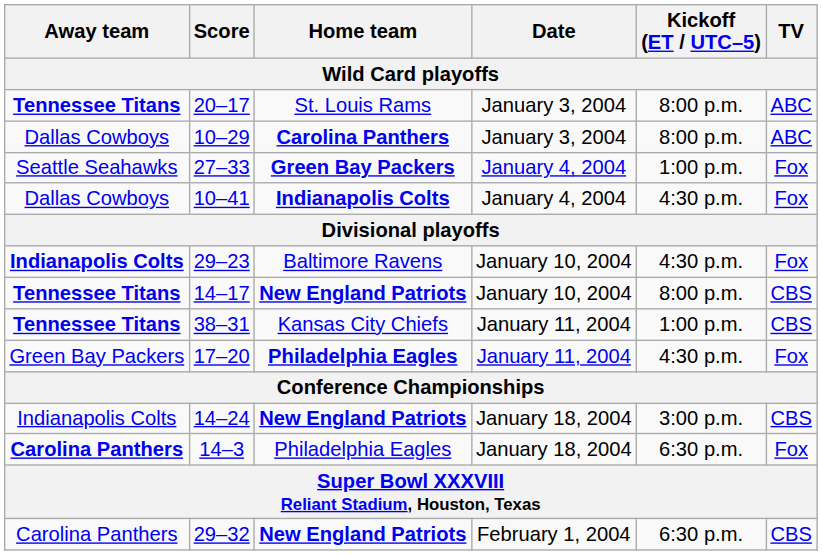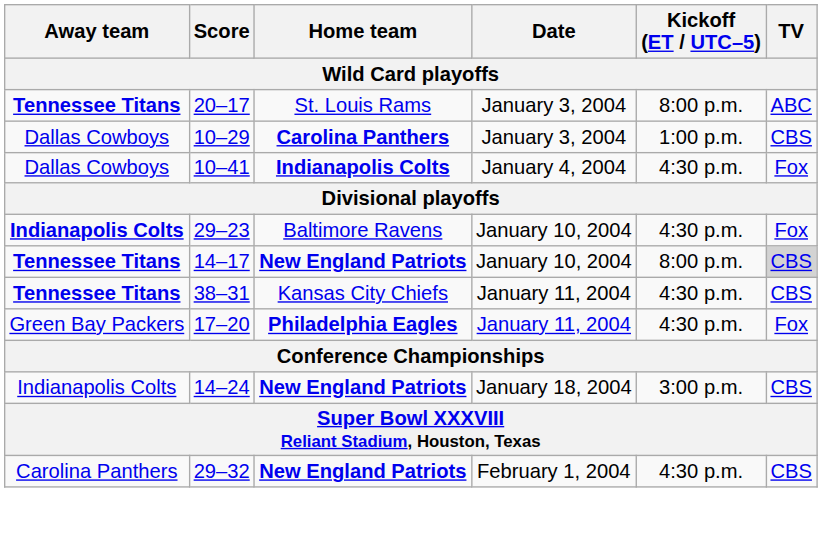 <table class="wikitable" style="font-size:92%; text-align:center;">
 <tr>
 <th>Away team</th>
 <th>Score</th>
 <th>Home team</th>
 <th>Date</th>
 <th>Kickoff<br>(<a href='#'>ET</a> / <a href='#'>UTC–5</a>)</th>
 <th>TV</th>
 </tr>
 <tr>
 <th colspan="6">Wild Card playoffs</th>
 </tr>
 <tr>
 <td><strong><a href='#'>Tennessee Titans</a></strong></td>
 <td><a href='#'>20–17</a></td>
 <td><a href='#'>St. Louis Rams</a></td>
 <td>January 3, 2004</td>
 <td>8:00 p.m.</td>
 <td><a href='#'>ABC</a></td>
 </tr>
 <tr>
 <td><a href='#'>Dallas Cowboys</a></td>
 <td><a href='#'>10–29</a></td>
 <td><strong><a href='#'>Carolina Panthers</a></strong></td>
 <td>January 3, 2004</td>
-<td>8:00 p.m.</td>
-<td><a href='#'>ABC</a></td>
-</tr>
-<tr>
-<td><a href='#'>Seattle Seahawks</a></td>
-<td><a href='#'>27–33 </a></td>
-<td><strong><a href='#'>Green Bay Packers</a></strong></td>
-<td><a href='#'>January 4, 2004</a></td>
 <td>1:00 p.m.</td>
-<td><a href='#'>Fox</a></td>
+<td><a href='#'>CBS</a></td>
 </tr>
 <tr>
 <td><a href='#'>Dallas Cowboys</a></td>
 <td><a href='#'>10–41</a></td>
 <td><strong><a href='#'>Indianapolis Colts</a></strong></td>
 <td>January 4, 2004</td>
 <td>4:30 p.m.</td>
 <td><a href='#'>Fox</a></td>
 </tr>
 <tr>
 <th colspan="6">Divisional playoffs</th>
 </tr>
 <tr>
 <td><strong><a href='#'>Indianapolis Colts</a></strong></td>
 <td><a href='#'>29–23 </a></td>
 <td><a href='#'>Baltimore Ravens</a></td>
 <td>January 10, 2004</td>
 <td>4:30 p.m.</td>
 <td><a href='#'>Fox</a></td>
 </tr>
 <tr>
 <td><strong><a href='#'>Tennessee Titans</a></strong></td>
 <td><a href='#'>14–17</a></td>
 <td><strong><a href='#'>New England Patriots</a></strong></td>
 <td>January 10, 2004</td>
 <td>8:00 p.m.</td>
-<td><a href='#'>CBS</a></td>
+<td style="background: lightgrey;"><a href='#'>CBS</a></td>
 </tr>
 <tr>
 <td><strong><a href='#'>Tennessee Titans</a></strong></td>
 <td><a href='#'>38–31</a></td>
 <td><a href='#'>Kansas City Chiefs</a></td>
 <td>January 11, 2004</td>
-<td>1:00 p.m.</td>
+<td>4:30 p.m.</td>
 <td><a href='#'>CBS</a></td>
 </tr>
 <tr>
 <td><a href='#'>Green Bay Packers</a></td>
 <td><a href='#'>17–20 </a></td>
 <td><strong><a href='#'>Philadelphia Eagles</a></strong></td>
 <td><a href='#'>January 11, 2004</a></td>
 <td>4:30 p.m.</td>
 <td><a href='#'>Fox</a></td>
 </tr>
 <tr>
 <th colspan="6">Conference Championships</th>
 </tr>
 <tr>
 <td><a href='#'>Indianapolis Colts</a></td>
 <td><a href='#'>14–24</a></td>
 <td><strong><a href='#'>New England Patriots</a></strong></td>
 <td>January 18, 2004</td>
 <td>3:00 p.m.</td>
 <td><a href='#'>CBS</a></td>
 </tr>
 <tr>
-<td><strong><a href='#'>Carolina Panthers</a></strong></td>
-<td><a href='#'>14–3</a></td>
-<td><a href='#'>Philadelphia Eagles</a></td>
-<td>January 18, 2004</td>
-<td>6:30 p.m.</td>
-<td><a href='#'>Fox</a></td>
-</tr>
-<tr>
 <th colspan="6"><a href='#'>Super Bowl XXXVIII</a><br><small><a href='#'>Reliant Stadium</a>, Houston, Texas</small></th>
 </tr>
 <tr>
 <td><a href='#'>Carolina Panthers</a></td>
 <td><a href='#'>29–32</a></td>
 <td><strong><a href='#'>New England Patriots</a></strong></td>
 <td>February 1, 2004</td>
-<td>6:30 p.m.</td>
+<td>4:30 p.m.</td>
 <td><a href='#'>CBS</a></td>
 </tr>
 </table>
